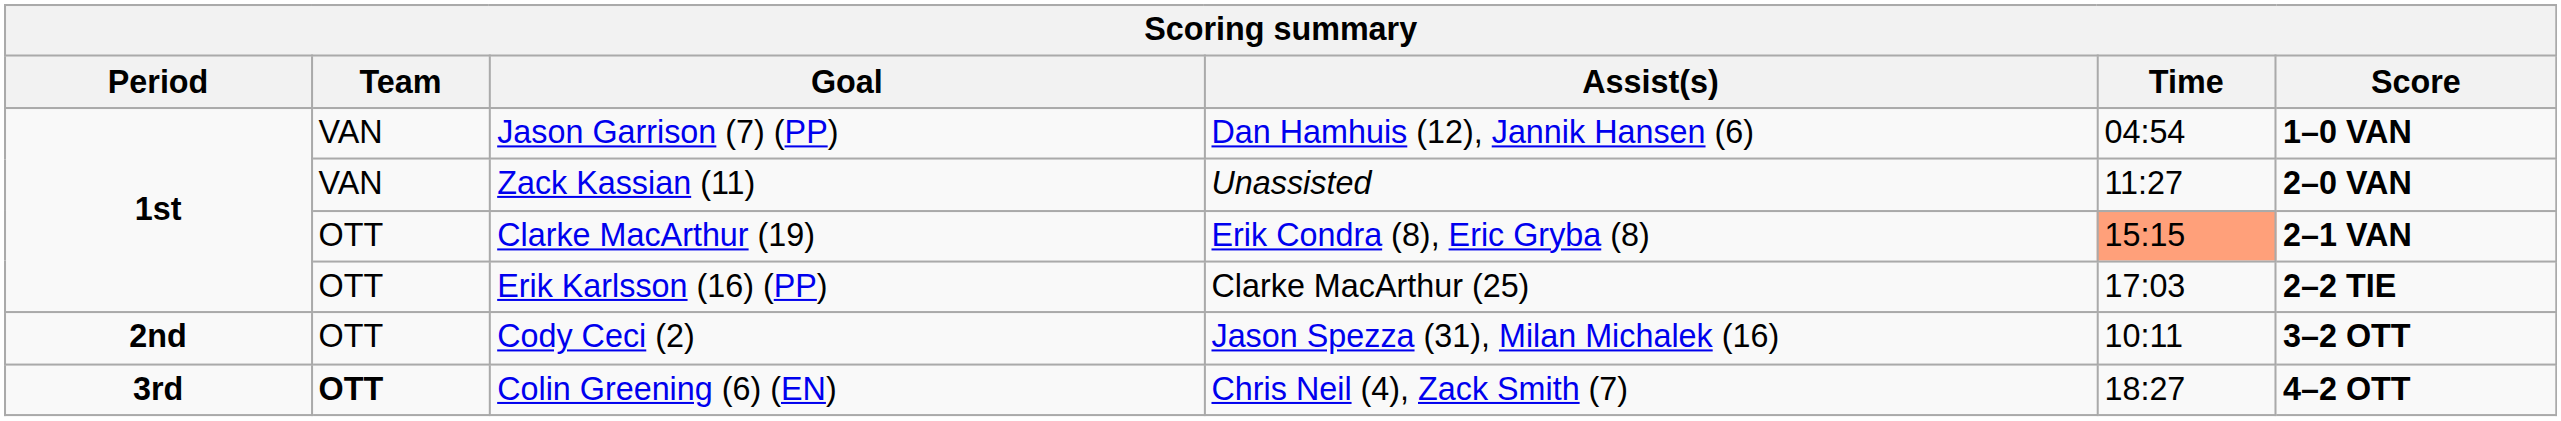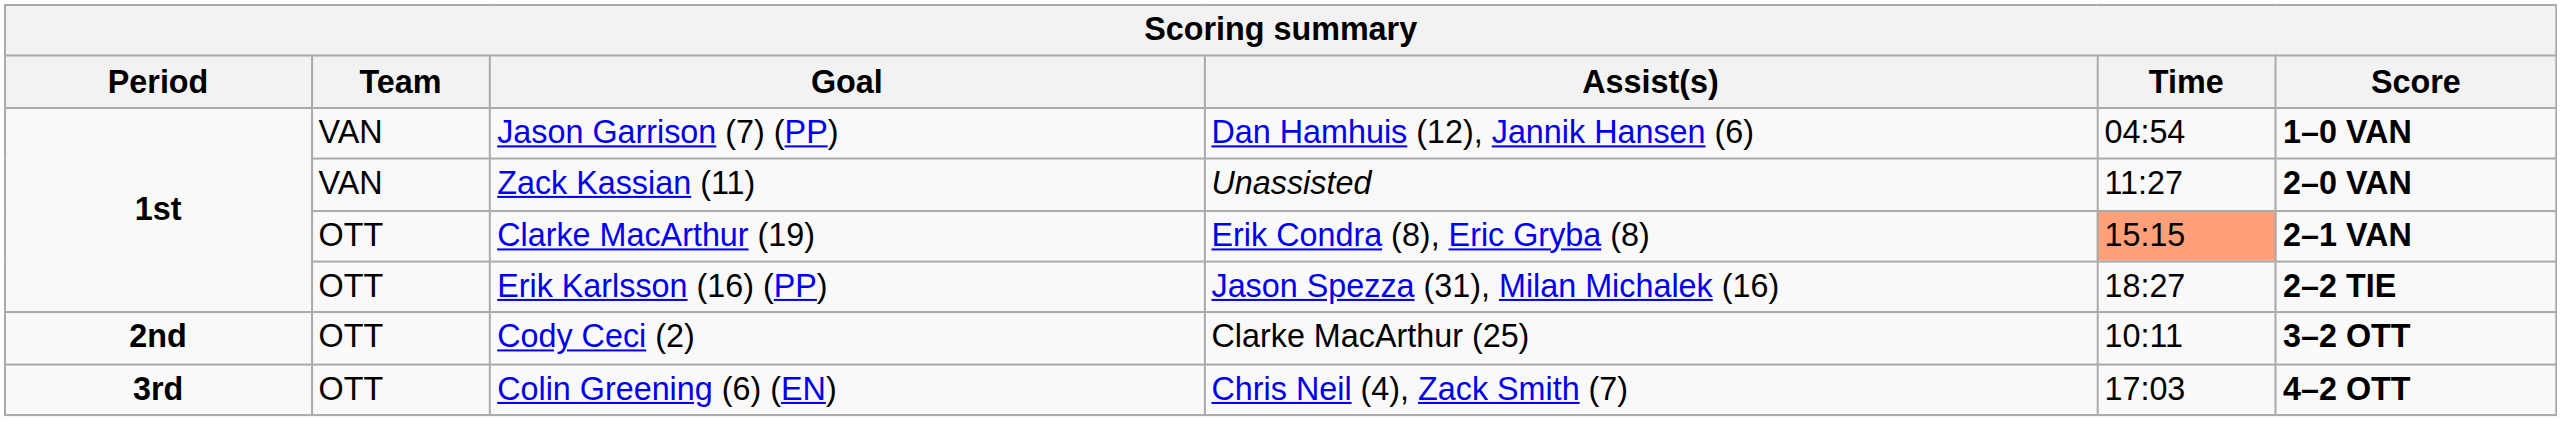 <table style="width:100%;" class="wikitable">
 <tr>
 <th colspan=6>Scoring summary</th>
 </tr>
 <tr>
 <th style="width:12%;">Period</th>
 <th style="width:7%;">Team</th>
 <th style="width:28%;">Goal</th>
 <th style="width:35%;">Assist(s)</th>
 <th style="width:7%;">Time</th>
 <th style="width:11%;">Score</th>
 </tr>
 <tr>
 <td rowspan="4" align=center><strong>1st</strong></td>
 <td>VAN</td>
 <td><a href='#'>Jason Garrison</a> (7) (<a href='#'>PP</a>)</td>
 <td><a href='#'>Dan Hamhuis</a> (12), <a href='#'>Jannik Hansen</a> (6)</td>
 <td>04:54</td>
 <td><strong>1–0 VAN</strong></td>
 </tr>
 <tr>
 <td>VAN</td>
 <td><a href='#'>Zack Kassian</a> (11)</td>
 <td><em>Unassisted</em></td>
 <td>11:27</td>
 <td><strong>2–0 VAN</strong></td>
 </tr>
 <tr>
 <td>OTT</td>
 <td><a href='#'>Clarke MacArthur</a> (19)</td>
 <td><a href='#'>Erik Condra</a> (8), <a href='#'>Eric Gryba</a> (8)</td>
 <td style="background: lightsalmon;">15:15</td>
 <td><strong>2–1 VAN</strong></td>
 </tr>
 <tr>
 <td>OTT</td>
 <td><a href='#'>Erik Karlsson</a> (16) (<a href='#'>PP</a>)</td>
-<td>Clarke MacArthur (25)</td>
-<td>17:03</td>
+<td><a href='#'>Jason Spezza</a> (31), <a href='#'>Milan Michalek</a> (16)</td>
+<td>18:27</td>
 <td><strong>2–2 TIE</strong></td>
 </tr>
 <tr>
 <td align=center><strong>2nd</strong></td>
 <td>OTT</td>
 <td><a href='#'>Cody Ceci</a> (2)</td>
-<td><a href='#'>Jason Spezza</a> (31), <a href='#'>Milan Michalek</a> (16)</td>
+<td>Clarke MacArthur (25)</td>
 <td>10:11</td>
 <td><strong>3–2 OTT</strong></td>
 </tr>
 <tr>
 <td align=center><strong>3rd</strong></td>
-<td><strong>OTT</strong></td>
+<td>OTT</td>
 <td><a href='#'>Colin Greening</a> (6) (<a href='#'>EN</a>)</td>
 <td><a href='#'>Chris Neil</a> (4), <a href='#'>Zack Smith</a> (7)</td>
-<td>18:27</td>
+<td>17:03</td>
 <td><strong>4–2 OTT</strong></td>
 </tr>
 </table>
